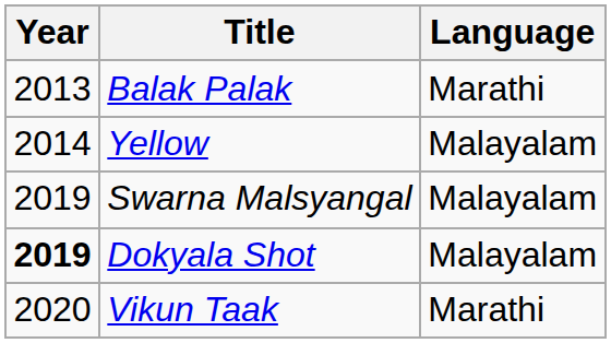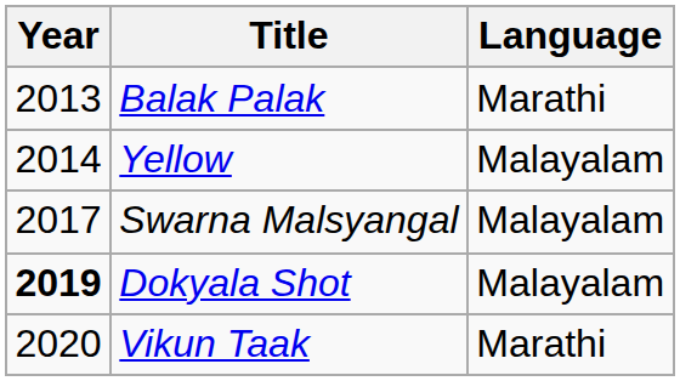 <table class="wikitable sortable">
 <tr>
 <th>Year</th>
 <th>Title</th>
 <th>Language</th>
 </tr>
 <tr>
 <td>2013</td>
 <td><em><a href='#'>Balak Palak</a></em></td>
 <td>Marathi</td>
 </tr>
 <tr>
 <td>2014</td>
 <td><em><a href='#'>Yellow</a></em></td>
 <td>Malayalam</td>
 </tr>
 <tr>
-<td>2019</td>
+<td>2017</td>
 <td><em>Swarna Malsyangal</em> </td>
 <td>Malayalam</td>
 </tr>
 <tr>
 <td><strong>2019</strong></td>
 <td><em><a href='#'>Dokyala Shot</a></em></td>
 <td>Malayalam</td>
 </tr>
 <tr>
 <td>2020</td>
 <td><em><a href='#'>Vikun Taak</a></em></td>
 <td>Marathi</td>
 </tr>
 </table>
